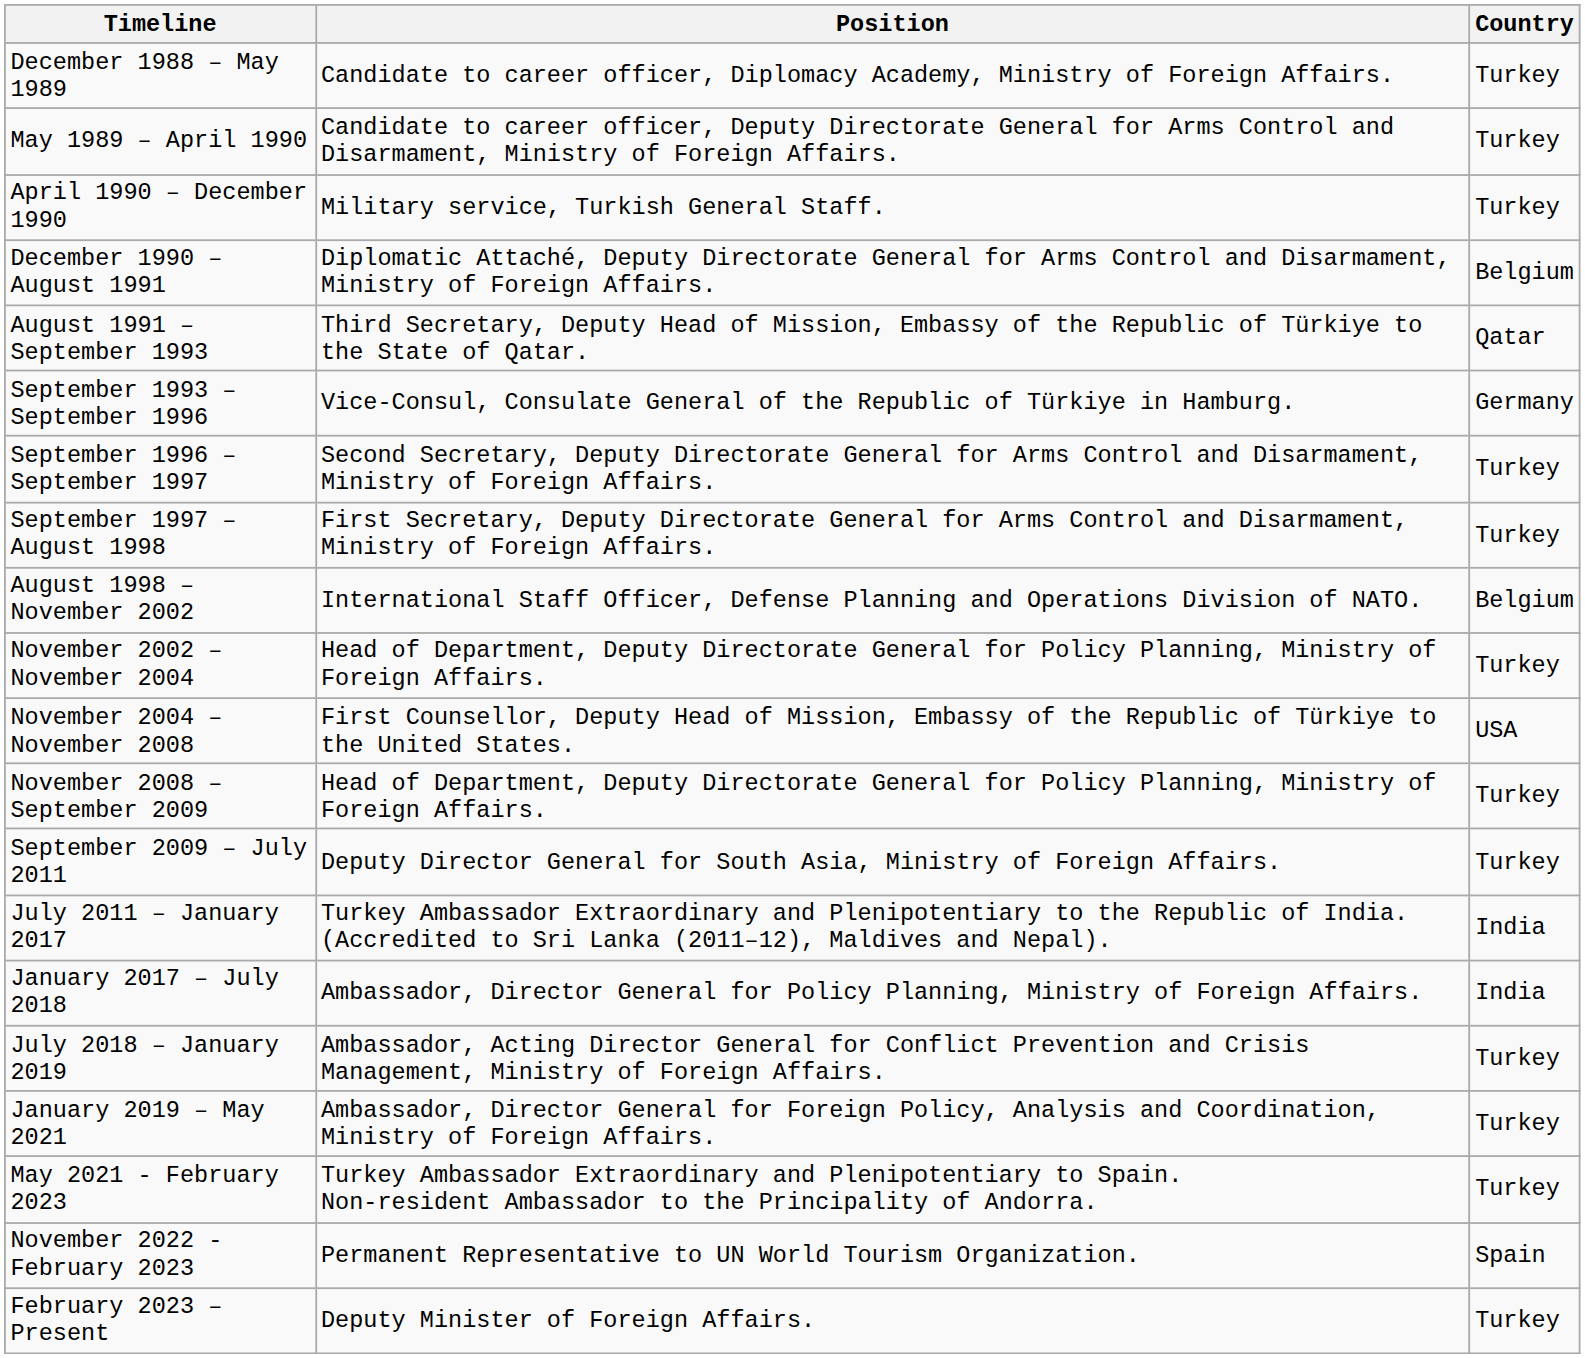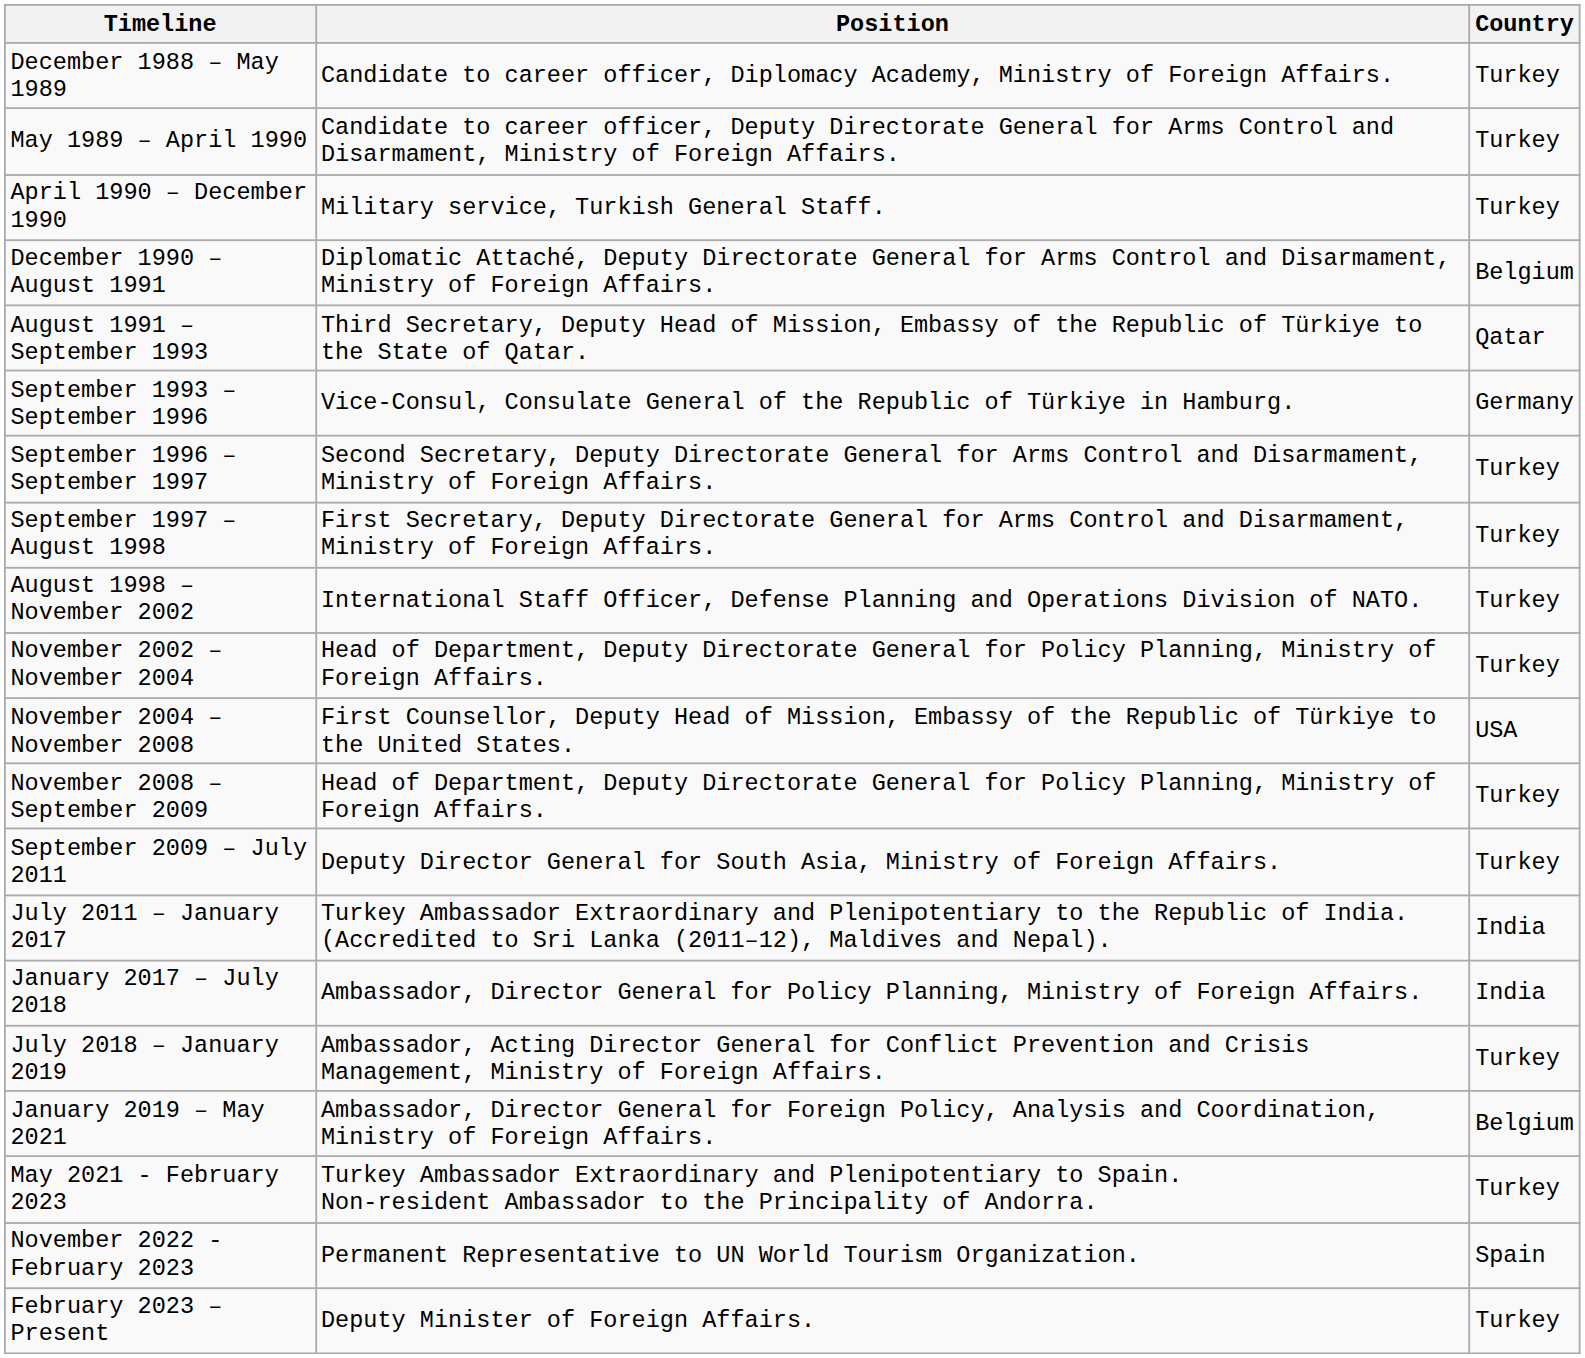 <table class="wikitable sortable">
 <tr>
 <th>Timeline</th>
 <th>Position</th>
 <th>Country</th>
 </tr>
 <tr>
 <td>December 1988 – May 1989</td>
 <td>Candidate to career officer, Diplomacy Academy, Ministry of Foreign Affairs.</td>
 <td>Turkey</td>
 </tr>
 <tr>
 <td>May 1989 – April 1990</td>
 <td>Candidate to career officer, Deputy Directorate General for Arms Control and Disarmament, Ministry of Foreign Affairs.</td>
 <td>Turkey</td>
 </tr>
 <tr>
 <td>April 1990 – December 1990</td>
 <td>Military service, Turkish General Staff.</td>
 <td>Turkey</td>
 </tr>
 <tr>
 <td>December 1990 – August 1991</td>
 <td>Diplomatic Attaché, Deputy Directorate General for Arms Control and Disarmament, Ministry of Foreign Affairs.</td>
 <td>Belgium</td>
 </tr>
 <tr>
 <td>August 1991 – September 1993</td>
 <td>Third Secretary, Deputy Head of Mission, Embassy of the Republic of Türkiye to the State of Qatar.</td>
 <td>Qatar</td>
 </tr>
 <tr>
 <td>September 1993 – September 1996</td>
 <td>Vice-Consul, Consulate General of the Republic of Türkiye in Hamburg.</td>
 <td>Germany</td>
 </tr>
 <tr>
 <td>September 1996 – September 1997</td>
 <td>Second Secretary, Deputy Directorate General for Arms Control and Disarmament, Ministry of Foreign Affairs.</td>
 <td>Turkey</td>
 </tr>
 <tr>
 <td>September 1997 – August 1998</td>
 <td>First Secretary, Deputy Directorate General for Arms Control and Disarmament, Ministry of Foreign Affairs.</td>
 <td>Turkey</td>
 </tr>
 <tr>
 <td>August 1998 – November 2002</td>
 <td>International Staff Officer, Defense Planning and Operations Division of NATO.</td>
-<td>Belgium</td>
+<td>Turkey</td>
 </tr>
 <tr>
 <td>November 2002 – November 2004</td>
 <td>Head of Department, Deputy Directorate General for Policy Planning, Ministry of Foreign Affairs.</td>
 <td>Turkey</td>
 </tr>
 <tr>
 <td>November 2004 – November 2008</td>
 <td>First Counsellor, Deputy Head of Mission, Embassy of the Republic of Türkiye to the United States.</td>
 <td>USA</td>
 </tr>
 <tr>
 <td>November 2008 – September 2009</td>
 <td>Head of Department, Deputy Directorate General for Policy Planning, Ministry of Foreign Affairs.</td>
 <td>Turkey</td>
 </tr>
 <tr>
 <td>September 2009 – July 2011</td>
 <td>Deputy Director General for South Asia, Ministry of Foreign Affairs.</td>
 <td>Turkey</td>
 </tr>
 <tr>
 <td>July 2011 – January 2017</td>
 <td>Turkey Ambassador Extraordinary and Plenipotentiary  to the Republic of India. (Accredited to Sri Lanka (2011–12), Maldives and Nepal).</td>
 <td>India</td>
 </tr>
 <tr>
 <td>January 2017 – July 2018</td>
 <td>Ambassador, Director General for Policy Planning, Ministry of Foreign Affairs.</td>
 <td>India</td>
 </tr>
 <tr>
 <td>July 2018 – January 2019</td>
 <td>Ambassador, Acting Director General for Conflict Prevention and Crisis Management, Ministry of Foreign Affairs.</td>
 <td>Turkey</td>
 </tr>
 <tr>
 <td>January 2019 – May 2021</td>
 <td>Ambassador, Director General for Foreign Policy, Analysis and Coordination, Ministry of Foreign Affairs.</td>
-<td>Turkey</td>
+<td>Belgium</td>
 </tr>
 <tr>
 <td>May 2021 - February 2023</td>
 <td>Turkey Ambassador Extraordinary and Plenipotentiary to Spain.<br>Non-resident Ambassador to the Principality of Andorra.</td>
 <td>Turkey</td>
 </tr>
 <tr>
 <td>November 2022 - February 2023</td>
 <td>Permanent Representative to UN World Tourism Organization.</td>
 <td>Spain</td>
 </tr>
 <tr>
 <td>February 2023 – Present</td>
 <td>Deputy Minister of Foreign Affairs.</td>
 <td>Turkey</td>
 </tr>
 </table>
